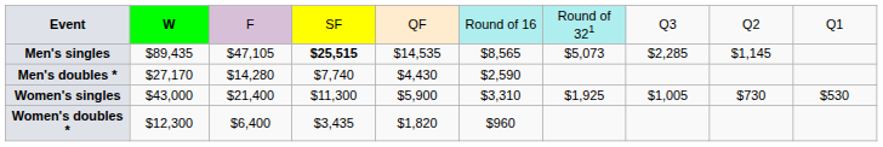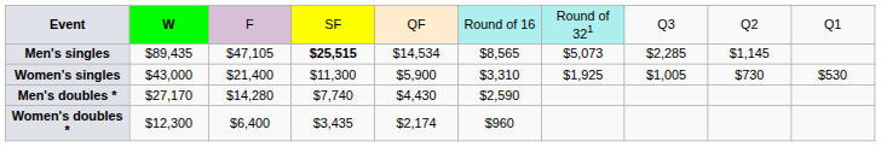 <table class=wikitable style=font-size:90%;text-align:center>
 <tr>
 <td style="width:130px; background:#dfe2e9;"><strong>Event</strong></td>
 <td style="width:80px; background:lime;"><strong>W</strong></td>
 <td style="width:85px; background:thistle;">F</td>
 <td style="width:85px; background:#ff0;">SF</td>
 <td style="width:85px; background:#ffebcd;">QF</td>
 <td style="width:85px; background:#afeeee;">Round of 16</td>
 <td style="width:85px; background:#afeeee;">Round of 32<sup>1</sup></td>
 <td width=85>Q3</td>
 <td width=85>Q2</td>
 <td width=85>Q1</td>
 </tr>
 <tr>
 <td style="background:#dfe2e9;"><strong>Men's singles</strong></td>
 <td>$89,435</td>
 <td>$47,105</td>
 <td><strong>$25,515</strong></td>
-<td>$14,535</td>
+<td>$14,534</td>
 <td>$8,565</td>
 <td>$5,073</td>
 <td>$2,285</td>
 <td>$1,145</td>
-<td></td>
-</tr>
-<tr>
-<td style="background:#dfe2e9;"><strong>Men's doubles *</strong></td>
-<td>$27,170</td>
-<td>$14,280</td>
-<td>$7,740</td>
-<td>$4,430</td>
-<td>$2,590</td>
-<td></td>
-<td></td>
-<td></td>
 <td></td>
 </tr>
 <tr>
 <td style="background:#dfe2e9;"><strong>Women's singles</strong></td>
 <td>$43,000</td>
 <td>$21,400</td>
 <td>$11,300</td>
 <td>$5,900</td>
 <td>$3,310</td>
 <td>$1,925</td>
 <td>$1,005</td>
 <td>$730</td>
 <td>$530</td>
 </tr>
 <tr>
+<td style="background:#dfe2e9;"><strong>Men's doubles *</strong></td>
+<td>$27,170</td>
+<td>$14,280</td>
+<td>$7,740</td>
+<td>$4,430</td>
+<td>$2,590</td>
+<td></td>
+<td></td>
+<td></td>
+<td></td>
+</tr>
+<tr>
 <td style="background:#dfe2e9;"><strong>Women's doubles *</strong></td>
 <td>$12,300</td>
 <td>$6,400</td>
 <td>$3,435</td>
-<td>$1,820</td>
+<td>$2,174</td>
 <td>$960</td>
 <td></td>
 <td></td>
 <td></td>
 <td></td>
 </tr>
 </table>
